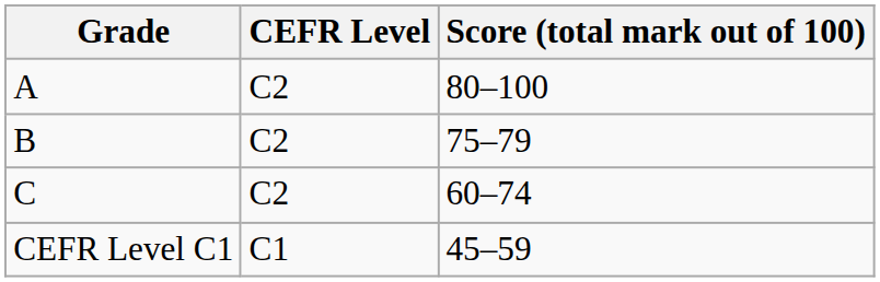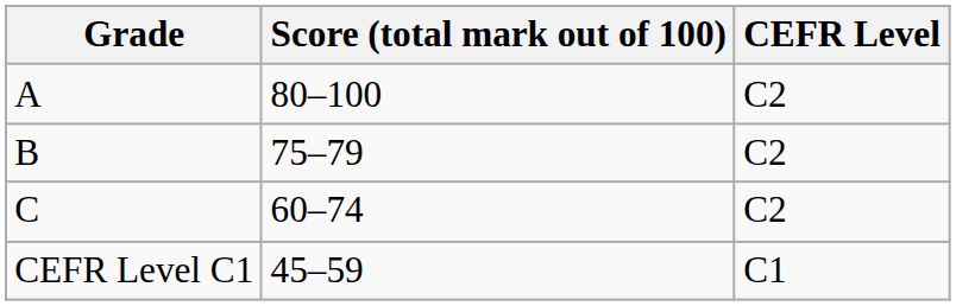 <table class="wikitable">
 <tr>
 <th><strong>Grade</strong></th>
+<th><strong>Score (total mark out of 100)</strong></th>
 <th><strong>CEFR Level</strong></th>
-<th><strong>Score (total mark out of 100)</strong></th>
 </tr>
 <tr>
 <td>A</td>
+<td>80–100</td>
 <td>C2</td>
-<td>80–100</td>
 </tr>
 <tr>
 <td>B</td>
+<td>75–79</td>
 <td>C2</td>
-<td>75–79</td>
 </tr>
 <tr>
 <td>C</td>
+<td>60–74</td>
 <td>C2</td>
-<td>60–74</td>
 </tr>
 <tr>
 <td>CEFR Level C1</td>
+<td>45–59</td>
 <td>C1</td>
-<td>45–59</td>
 </tr>
 </table>
